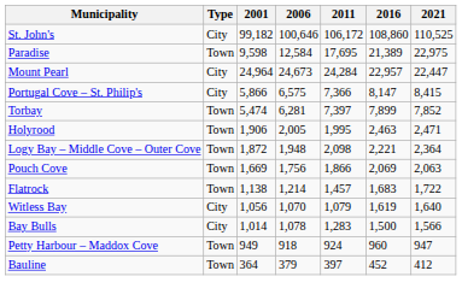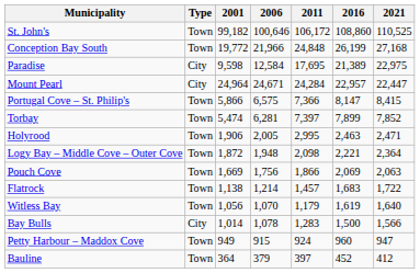 <table class="wikitable">
 <tr>
 <th>Municipality</th>
 <th>Type</th>
 <th>2001</th>
 <th>2006</th>
 <th>2011</th>
 <th>2016</th>
 <th>2021</th>
 </tr>
 <tr>
 <td><a href='#'>St. John's</a></td>
-<td>City</td>
+<td>Town</td>
 <td>99,182</td>
 <td>100,646</td>
 <td>106,172</td>
 <td>108,860</td>
 <td>110,525</td>
 </tr>
 <tr>
+<td><a href='#'>Conception Bay South</a></td>
+<td>Town</td>
+<td>19,772</td>
+<td>21,966</td>
+<td>24,848</td>
+<td>26,199</td>
+<td>27,168</td>
+</tr>
+<tr>
 <td><a href='#'>Paradise</a></td>
-<td>Town</td>
+<td>City</td>
 <td>9,598</td>
 <td>12,584</td>
 <td>17,695</td>
 <td>21,389</td>
 <td>22,975</td>
 </tr>
 <tr>
 <td><a href='#'>Mount Pearl</a></td>
 <td>City</td>
 <td>24,964</td>
-<td>24,673</td>
+<td>24,671</td>
 <td>24,284</td>
 <td>22,957</td>
 <td>22,447</td>
 </tr>
 <tr>
 <td><a href='#'>Portugal Cove – St. Philip's</a></td>
-<td>City</td>
+<td>Town</td>
 <td>5,866</td>
 <td>6,575</td>
 <td>7,366</td>
 <td>8,147</td>
 <td>8,415</td>
 </tr>
 <tr>
 <td><a href='#'>Torbay</a></td>
 <td>Town</td>
 <td>5,474</td>
 <td>6,281</td>
 <td>7,397</td>
 <td>7,899</td>
 <td>7,852</td>
 </tr>
 <tr>
 <td><a href='#'>Holyrood</a></td>
 <td>Town</td>
 <td>1,906</td>
 <td>2,005</td>
-<td>1,995</td>
+<td>2,995</td>
 <td>2,463</td>
 <td>2,471</td>
 </tr>
 <tr>
 <td><a href='#'>Logy Bay – Middle Cove – Outer Cove</a></td>
 <td>Town</td>
 <td>1,872</td>
 <td>1,948</td>
 <td>2,098</td>
 <td>2,221</td>
 <td>2,364</td>
 </tr>
 <tr>
 <td><a href='#'>Pouch Cove</a></td>
 <td>Town</td>
 <td>1,669</td>
 <td>1,756</td>
 <td>1,866</td>
 <td>2,069</td>
 <td>2,063</td>
 </tr>
 <tr>
 <td><a href='#'>Flatrock</a></td>
 <td>Town</td>
 <td>1,138</td>
 <td>1,214</td>
 <td>1,457</td>
 <td>1,683</td>
 <td>1,722</td>
 </tr>
 <tr>
 <td><a href='#'>Witless Bay</a></td>
-<td>City</td>
+<td>Town</td>
 <td>1,056</td>
 <td>1,070</td>
-<td>1,079</td>
+<td>1,179</td>
 <td>1,619</td>
 <td>1,640</td>
 </tr>
 <tr>
 <td><a href='#'>Bay Bulls</a></td>
 <td>City</td>
 <td>1,014</td>
 <td>1,078</td>
 <td>1,283</td>
 <td>1,500</td>
 <td>1,566</td>
 </tr>
 <tr>
 <td><a href='#'>Petty Harbour – Maddox Cove</a></td>
 <td>Town</td>
 <td>949</td>
-<td>918</td>
+<td>915</td>
 <td>924</td>
 <td>960</td>
 <td>947</td>
 </tr>
 <tr>
 <td><a href='#'>Bauline</a></td>
 <td>Town</td>
 <td>364</td>
 <td>379</td>
 <td>397</td>
 <td>452</td>
 <td>412</td>
 </tr>
 </table>
